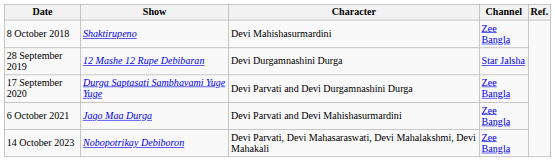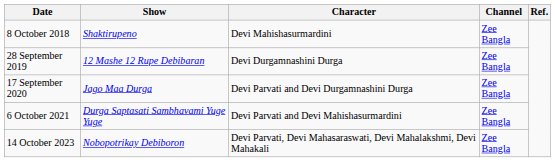 <table class="wikitable">
 <tr>
 <th>Date</th>
 <th>Show</th>
 <th>Character</th>
 <th>Channel</th>
 <th>Ref.</th>
 </tr>
 <tr>
 <td>8 October 2018</td>
 <td><em><a href='#'>Shaktirupeno</a></em></td>
 <td>Devi Mahishasurmardini</td>
 <td><a href='#'>Zee Bangla</a></td>
 </tr>
 <tr>
 <td>28 September 2019</td>
 <td><em><a href='#'>12 Mashe 12 Rupe Debibaran</a></em></td>
 <td>Devi Durgamnashini Durga</td>
-<td><a href='#'>Star Jalsha</a></td>
+<td><a href='#'>Zee Bangla</a></td>
 </tr>
 <tr>
 <td>17 September 2020</td>
-<td><em><a href='#'>Durga Saptasati Sambhavami Yuge Yuge</a></em></td>
+<td><em><a href='#'>Jago Maa Durga</a></em></td>
 <td>Devi Parvati and Devi Durgamnashini Durga</td>
 <td><a href='#'>Zee Bangla</a></td>
 </tr>
 <tr>
 <td>6 October 2021</td>
-<td><em><a href='#'>Jago Maa Durga</a></em></td>
+<td><em><a href='#'>Durga Saptasati Sambhavami Yuge Yuge</a></em></td>
 <td>Devi Parvati and Devi Mahishasurmardini</td>
 <td><a href='#'>Zee Bangla</a></td>
 </tr>
 <tr>
 <td>14 October 2023</td>
 <td><em><a href='#'>Nobopotrikay Debiboron</a></em></td>
 <td>Devi Parvati, Devi Mahasaraswati, Devi Mahalakshmi, Devi Mahakali</td>
 <td><a href='#'>Zee Bangla</a></td>
 </tr>
 </table>
